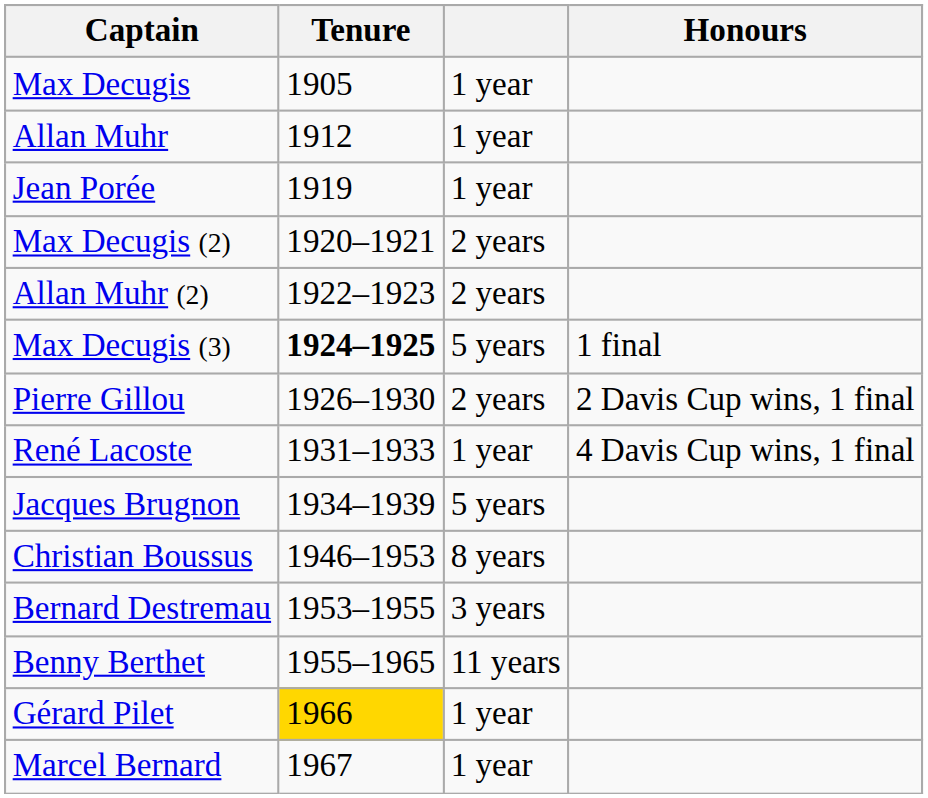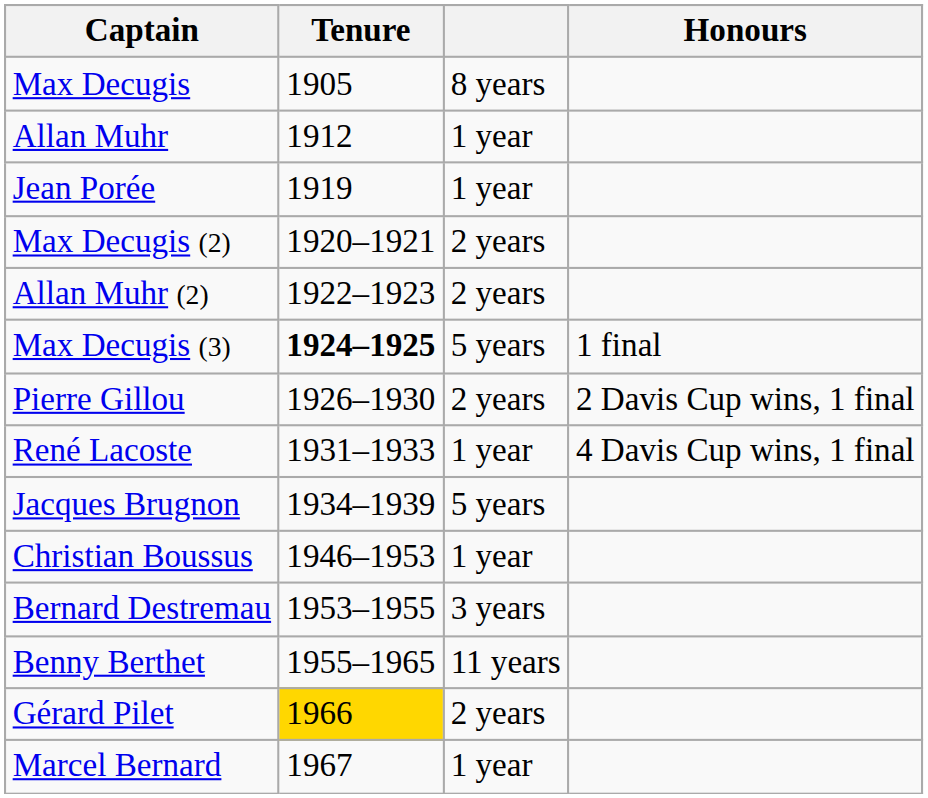 <table class=wikitable>
 <tr>
 <th>Captain</th>
 <th>Tenure</th>
 <th></th>
 <th>Honours</th>
 </tr>
 <tr>
 <td><a href='#'>Max Decugis</a></td>
 <td>1905</td>
-<td>1 year</td>
+<td>8 years</td>
 <td></td>
 </tr>
 <tr>
 <td><a href='#'>Allan Muhr</a></td>
 <td>1912</td>
 <td>1 year</td>
 <td></td>
 </tr>
 <tr>
 <td><a href='#'>Jean Porée</a></td>
 <td>1919</td>
 <td>1 year</td>
 </tr>
 <tr>
 <td><a href='#'>Max Decugis</a> <small>(2)</small></td>
 <td>1920–1921</td>
 <td>2 years</td>
 <td></td>
 </tr>
 <tr>
 <td><a href='#'>Allan Muhr</a> <small>(2)</small></td>
 <td>1922–1923</td>
 <td>2 years</td>
 <td></td>
 </tr>
 <tr>
 <td><a href='#'>Max Decugis</a> <small>(3)</small></td>
 <td><strong>1924–1925</strong></td>
 <td>5 years</td>
 <td>1 final</td>
 </tr>
 <tr>
 <td><a href='#'>Pierre Gillou</a></td>
 <td>1926–1930</td>
 <td>2 years</td>
 <td>2 Davis Cup wins, 1 final</td>
 </tr>
 <tr>
 <td><a href='#'>René Lacoste</a></td>
 <td>1931–1933</td>
 <td>1 year</td>
 <td>4 Davis Cup wins, 1 final</td>
 </tr>
 <tr>
 <td><a href='#'>Jacques Brugnon</a></td>
 <td>1934–1939</td>
 <td>5 years</td>
 <td></td>
 </tr>
 <tr>
 <td><a href='#'>Christian Boussus</a></td>
 <td>1946–1953</td>
-<td>8 years</td>
+<td>1 year</td>
 <td></td>
 </tr>
 <tr>
 <td><a href='#'>Bernard Destremau</a></td>
 <td>1953–1955</td>
 <td>3 years</td>
 <td></td>
 </tr>
 <tr>
 <td><a href='#'>Benny Berthet</a></td>
 <td>1955–1965</td>
 <td>11 years</td>
 <td></td>
 </tr>
 <tr>
 <td><a href='#'>Gérard Pilet</a></td>
 <td style="background: gold;">1966</td>
-<td>1 year</td>
+<td>2 years</td>
 <td></td>
 </tr>
 <tr>
 <td><a href='#'>Marcel Bernard</a></td>
 <td>1967</td>
 <td>1 year</td>
 <td></td>
 </tr>
 </table>
